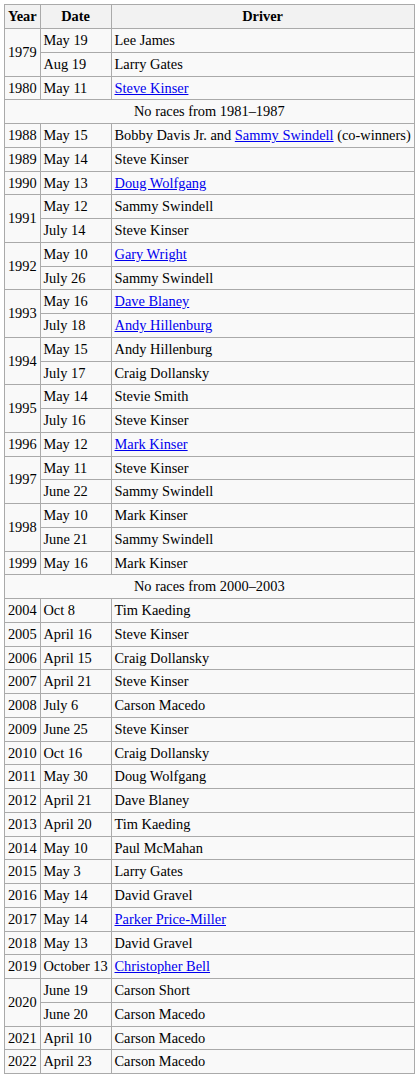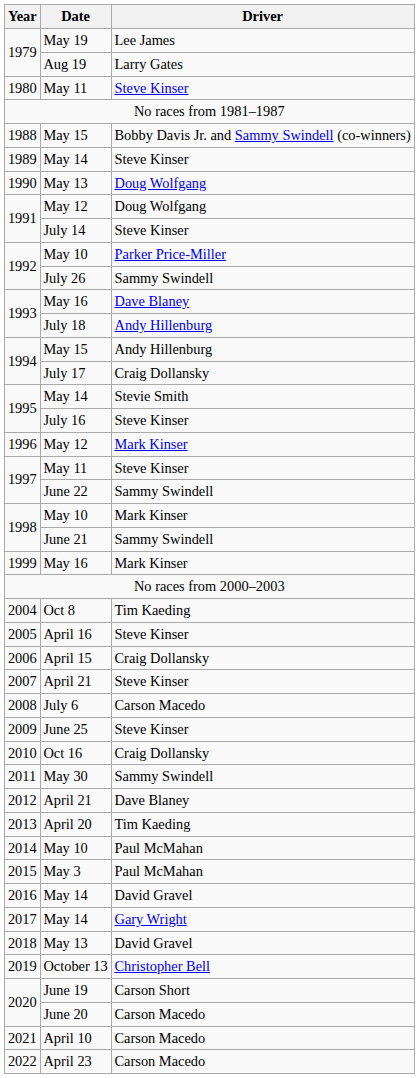 <table class="wikitable" style="font-size: 90%;">
 <tr>
 <th>Year</th>
 <th>Date</th>
 <th>Driver</th>
 </tr>
 <tr>
 <td rowspan="2">1979</td>
 <td>May 19</td>
 <td>Lee James</td>
 </tr>
 <tr>
 <td>Aug 19</td>
 <td>Larry Gates</td>
 </tr>
 <tr>
 <td>1980</td>
 <td>May 11</td>
 <td><a href='#'>Steve Kinser</a></td>
 </tr>
 <tr>
 <td colspan="3" align="center">No races from 1981–1987</td>
 </tr>
 <tr>
 <td>1988</td>
 <td>May 15</td>
 <td>Bobby Davis Jr. and <a href='#'>Sammy Swindell</a> (co-winners)</td>
 </tr>
 <tr>
 <td>1989</td>
 <td>May 14</td>
 <td>Steve Kinser</td>
 </tr>
 <tr>
 <td>1990</td>
 <td>May 13</td>
 <td><a href='#'>Doug Wolfgang</a></td>
 </tr>
 <tr>
 <td rowspan="2">1991</td>
 <td>May 12</td>
-<td>Sammy Swindell</td>
+<td>Doug Wolfgang</td>
 </tr>
 <tr>
 <td>July 14</td>
 <td>Steve Kinser</td>
 </tr>
 <tr>
 <td rowspan="2">1992</td>
 <td>May 10</td>
-<td><a href='#'>Gary Wright</a></td>
+<td><a href='#'>Parker Price-Miller</a></td>
 </tr>
 <tr>
 <td>July 26</td>
 <td>Sammy Swindell</td>
 </tr>
 <tr>
 <td rowspan="2">1993</td>
 <td>May 16</td>
 <td><a href='#'>Dave Blaney</a></td>
 </tr>
 <tr>
 <td>July 18</td>
 <td><a href='#'>Andy Hillenburg</a></td>
 </tr>
 <tr>
 <td rowspan="2">1994</td>
 <td>May 15</td>
 <td>Andy Hillenburg</td>
 </tr>
 <tr>
 <td>July 17</td>
 <td>Craig Dollansky</td>
 </tr>
 <tr>
 <td rowspan="2">1995</td>
 <td>May 14</td>
 <td>Stevie Smith</td>
 </tr>
 <tr>
 <td>July 16</td>
 <td>Steve Kinser</td>
 </tr>
 <tr>
 <td>1996</td>
 <td>May 12</td>
 <td><a href='#'>Mark Kinser</a></td>
 </tr>
 <tr>
 <td rowspan="2">1997</td>
 <td>May 11</td>
 <td>Steve Kinser</td>
 </tr>
 <tr>
 <td>June 22</td>
 <td>Sammy Swindell</td>
 </tr>
 <tr>
 <td rowspan="2">1998</td>
 <td>May 10</td>
 <td>Mark Kinser</td>
 </tr>
 <tr>
 <td>June 21</td>
 <td>Sammy Swindell</td>
 </tr>
 <tr>
 <td>1999</td>
 <td>May 16</td>
 <td>Mark Kinser</td>
 </tr>
 <tr>
 <td colspan="3" align="center">No races from 2000–2003</td>
 </tr>
 <tr>
 <td>2004</td>
 <td>Oct 8</td>
 <td>Tim Kaeding</td>
 </tr>
 <tr>
 <td>2005</td>
 <td>April 16</td>
 <td>Steve Kinser</td>
 </tr>
 <tr>
 <td>2006</td>
 <td>April 15</td>
 <td>Craig Dollansky</td>
 </tr>
 <tr>
 <td>2007</td>
 <td>April 21</td>
 <td>Steve Kinser</td>
 </tr>
 <tr>
 <td>2008</td>
 <td>July 6</td>
 <td>Carson Macedo</td>
 </tr>
 <tr>
 <td>2009</td>
 <td>June 25</td>
 <td>Steve Kinser</td>
 </tr>
 <tr>
 <td>2010</td>
 <td>Oct 16</td>
 <td>Craig Dollansky</td>
 </tr>
 <tr>
 <td>2011</td>
 <td>May 30</td>
-<td>Doug Wolfgang</td>
+<td>Sammy Swindell</td>
 </tr>
 <tr>
 <td>2012</td>
 <td>April 21</td>
 <td>Dave Blaney</td>
 </tr>
 <tr>
 <td>2013</td>
 <td>April 20</td>
 <td>Tim Kaeding</td>
 </tr>
 <tr>
 <td>2014</td>
 <td>May 10</td>
 <td>Paul McMahan</td>
 </tr>
 <tr>
 <td>2015</td>
 <td>May 3</td>
-<td>Larry Gates</td>
+<td>Paul McMahan</td>
 </tr>
 <tr>
 <td>2016</td>
 <td>May 14</td>
 <td>David Gravel</td>
 </tr>
 <tr>
 <td>2017</td>
 <td>May 14</td>
-<td><a href='#'>Parker Price-Miller</a></td>
+<td><a href='#'>Gary Wright</a></td>
 </tr>
 <tr>
 <td>2018</td>
 <td>May 13</td>
 <td>David Gravel</td>
 </tr>
 <tr>
 <td>2019</td>
 <td>October 13</td>
 <td><a href='#'>Christopher Bell</a></td>
 </tr>
 <tr>
 <td rowspan="2">2020</td>
 <td>June 19</td>
 <td>Carson Short</td>
 </tr>
 <tr>
 <td>June 20</td>
 <td>Carson Macedo</td>
 </tr>
 <tr>
 <td>2021</td>
 <td>April 10</td>
 <td>Carson Macedo</td>
 </tr>
 <tr>
 <td>2022</td>
 <td>April 23</td>
 <td>Carson Macedo</td>
 </tr>
 </table>
